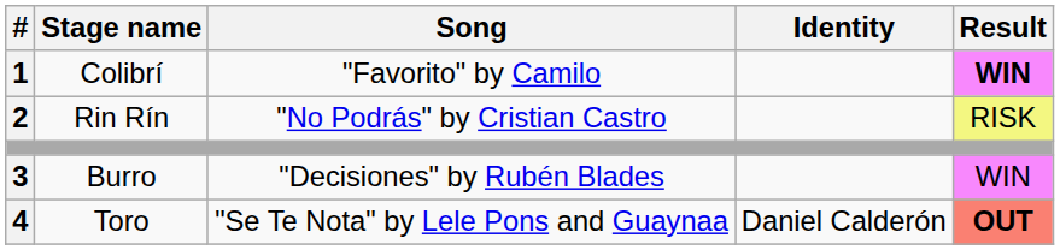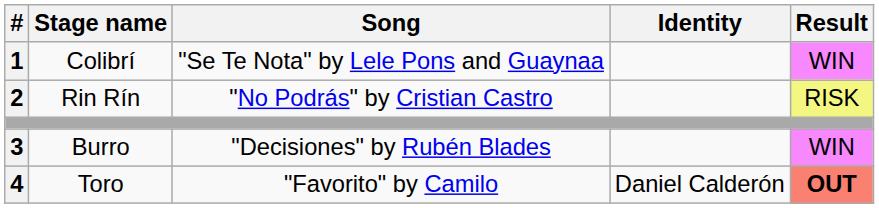 <table class="wikitable plainrowheaders" style="text-align: center">
 <tr>
 <th>#</th>
 <th>Stage name</th>
 <th>Song</th>
 <th>Identity</th>
 <th>Result</th>
 </tr>
 <tr>
 <th>1</th>
 <td>Colibrí</td>
-<td>"Favorito" by <a href='#'>Camilo</a></td>
+<td>"Se Te Nota" by <a href='#'>Lele Pons</a> and <a href='#'>Guaynaa</a></td>
 <td></td>
-<td bgcolor=#F888FD><strong>WIN</strong></td>
+<td bgcolor=#F888FD>WIN</td>
 </tr>
 <tr>
 <th>2</th>
 <td>Rin Rín</td>
 <td>"<a href='#'>No Podrás</a>" by <a href='#'>Cristian Castro</a></td>
 <td></td>
 <td bgcolor=#F3F781>RISK</td>
 </tr>
 <tr>
 <td colspan="5" style="background:darkgray"></td>
 </tr>
 <tr>
 <th>3</th>
 <td>Burro</td>
 <td>"Decisiones" by <a href='#'>Rubén Blades</a></td>
 <td></td>
 <td bgcolor=#F888FD>WIN</td>
 </tr>
 <tr>
 <th>4</th>
 <td>Toro</td>
-<td>"Se Te Nota" by <a href='#'>Lele Pons</a> and <a href='#'>Guaynaa</a></td>
+<td>"Favorito" by <a href='#'>Camilo</a></td>
 <td>Daniel Calderón</td>
 <td bgcolor=salmon><strong>OUT</strong></td>
 </tr>
 </table>
